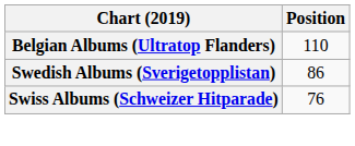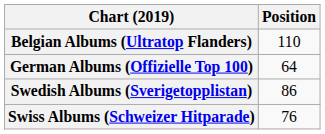 <table class="wikitable sortable plainrowheaders" style="text-align:center">
 <tr>
 <th scope="col">Chart (2019)</th>
 <th scope="col">Position</th>
 </tr>
 <tr>
 <th scope="row">Belgian Albums (<a href='#'>Ultratop</a> Flanders)</th>
 <td>110</td>
 </tr>
 <tr>
+<th scope="row">German Albums (<a href='#'>Offizielle Top 100</a>)</th>
+<td>64</td>
+</tr>
+<tr>
 <th scope="row">Swedish Albums (<a href='#'>Sverigetopplistan</a>)</th>
 <td>86</td>
 </tr>
 <tr>
 <th scope="row">Swiss Albums (<a href='#'>Schweizer Hitparade</a>)</th>
 <td>76</td>
 </tr>
 </table>
